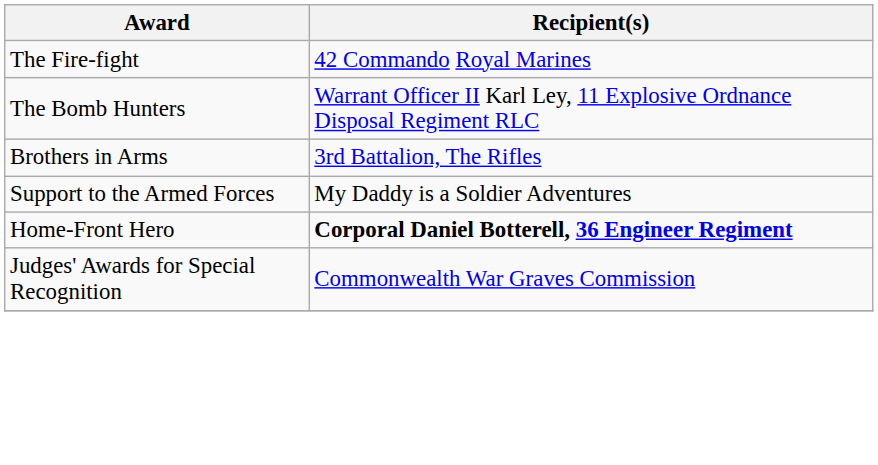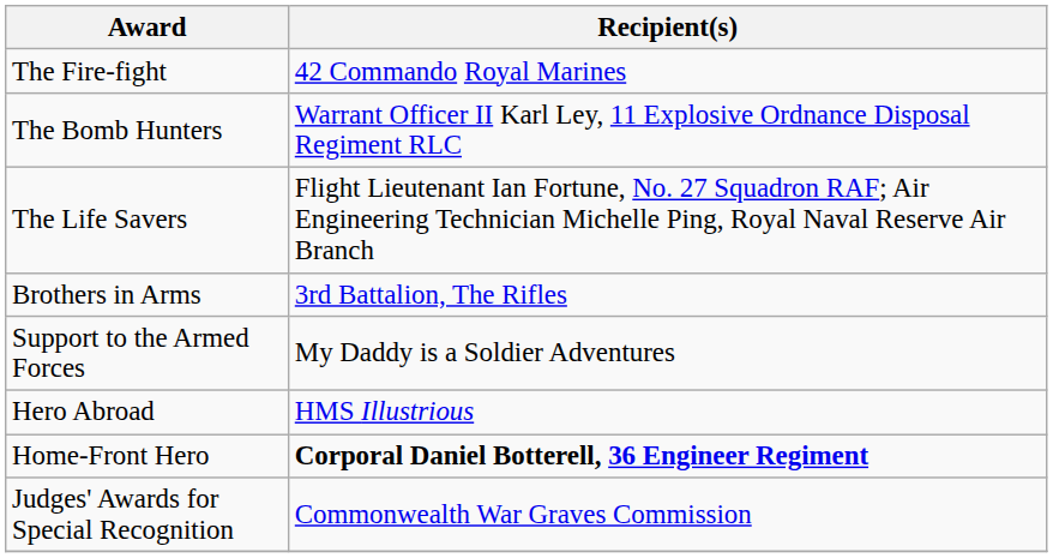 <table class="wikitable" border="1">
 <tr>
 <th>Award</th>
 <th>Recipient(s)</th>
 </tr>
 <tr>
 <td>The Fire-fight</td>
 <td><a href='#'>42 Commando</a> <a href='#'>Royal Marines</a></td>
 </tr>
 <tr>
 <td>The Bomb Hunters</td>
 <td><a href='#'>Warrant Officer II</a> Karl Ley, <a href='#'>11 Explosive Ordnance Disposal Regiment RLC</a></td>
 </tr>
 <tr>
+<td>The Life Savers</td>
+<td>Flight Lieutenant Ian Fortune, <a href='#'>No. 27 Squadron RAF</a>; Air Engineering Technician Michelle Ping, Royal Naval Reserve Air Branch</td>
+</tr>
+<tr>
 <td>Brothers in Arms</td>
 <td><a href='#'>3rd Battalion, The Rifles</a></td>
 </tr>
 <tr>
 <td>Support to the Armed Forces</td>
 <td>My Daddy is a Soldier Adventures</td>
+</tr>
+<tr>
+<td>Hero Abroad</td>
+<td><a href='#'>HMS <em>Illustrious</em></a></td>
 </tr>
 <tr>
 <td>Home-Front Hero</td>
 <td><strong>Corporal Daniel Botterell, <a href='#'>36 Engineer Regiment</a></strong></td>
 </tr>
 <tr>
 <td>Judges' Awards for Special Recognition</td>
 <td><a href='#'>Commonwealth War Graves Commission</a></td>
 </tr>
 <tr>
 </tr>
 </table>
